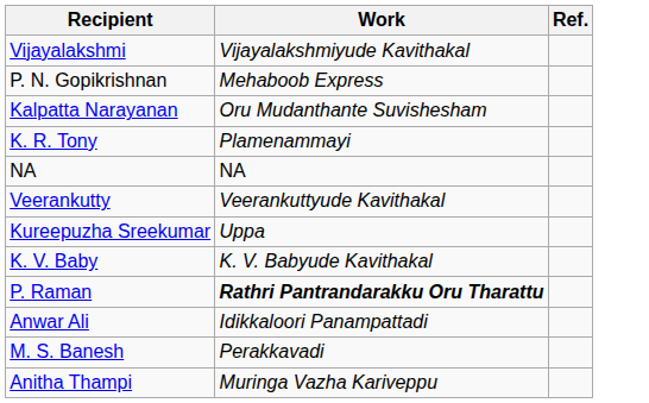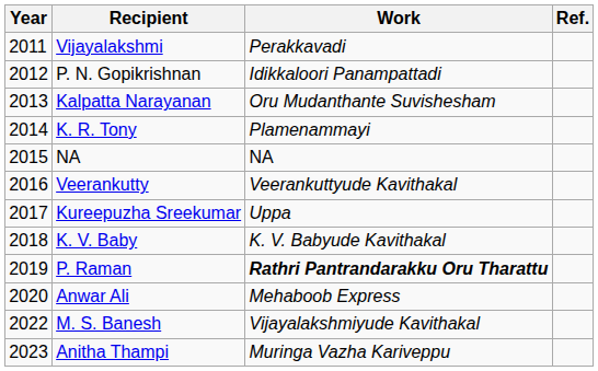 <table class="wikitable">
 <tr>
+<th>Year</th>
 <th>Recipient</th>
 <th>Work</th>
 <th>Ref.</th>
 </tr>
 <tr>
+<td>2011</td>
 <td><a href='#'>Vijayalakshmi</a></td>
-<td><em>Vijayalakshmiyude Kavithakal</em></td>
+<td><em>Perakkavadi</em></td>
 <td></td>
 </tr>
 <tr>
+<td>2012</td>
 <td>P. N. Gopikrishnan</td>
-<td><em>Mehaboob Express</em></td>
+<td><em>Idikkaloori Panampattadi</em></td>
 <td></td>
 </tr>
 <tr>
+<td>2013</td>
 <td><a href='#'>Kalpatta Narayanan</a></td>
 <td><em>Oru Mudanthante Suvishesham</em></td>
 <td></td>
 </tr>
 <tr>
+<td>2014</td>
 <td><a href='#'>K. R. Tony</a></td>
 <td><em>Plamenammayi</em></td>
 <td></td>
 </tr>
 <tr>
+<td>2015</td>
 <td>NA</td>
 <td>NA</td>
 <td></td>
 </tr>
 <tr>
+<td>2016</td>
 <td><a href='#'>Veerankutty</a></td>
 <td><em>Veerankuttyude Kavithakal</em></td>
 <td></td>
 </tr>
 <tr>
+<td>2017</td>
 <td><a href='#'>Kureepuzha Sreekumar</a></td>
 <td><em>Uppa</em></td>
 <td></td>
 </tr>
 <tr>
+<td>2018</td>
 <td><a href='#'>K. V. Baby</a></td>
 <td><em>K. V. Babyude Kavithakal</em></td>
 <td></td>
 </tr>
 <tr>
+<td>2019</td>
 <td><a href='#'>P. Raman</a></td>
 <td><strong><em>Rathri Pantrandarakku Oru Tharattu</em></strong></td>
 <td></td>
 </tr>
 <tr>
+<td>2020</td>
 <td><a href='#'>Anwar Ali</a></td>
-<td><em>Idikkaloori Panampattadi</em></td>
+<td><em>Mehaboob Express</em></td>
 <td></td>
 </tr>
 <tr>
+<td>2022</td>
 <td><a href='#'>M. S. Banesh</a></td>
-<td><em>Perakkavadi</em></td>
+<td><em>Vijayalakshmiyude Kavithakal</em></td>
 <td></td>
 </tr>
 <tr>
+<td>2023</td>
 <td><a href='#'>Anitha Thampi</a></td>
 <td><em>Muringa Vazha Kariveppu</em></td>
 <td></td>
 </tr>
 </table>
